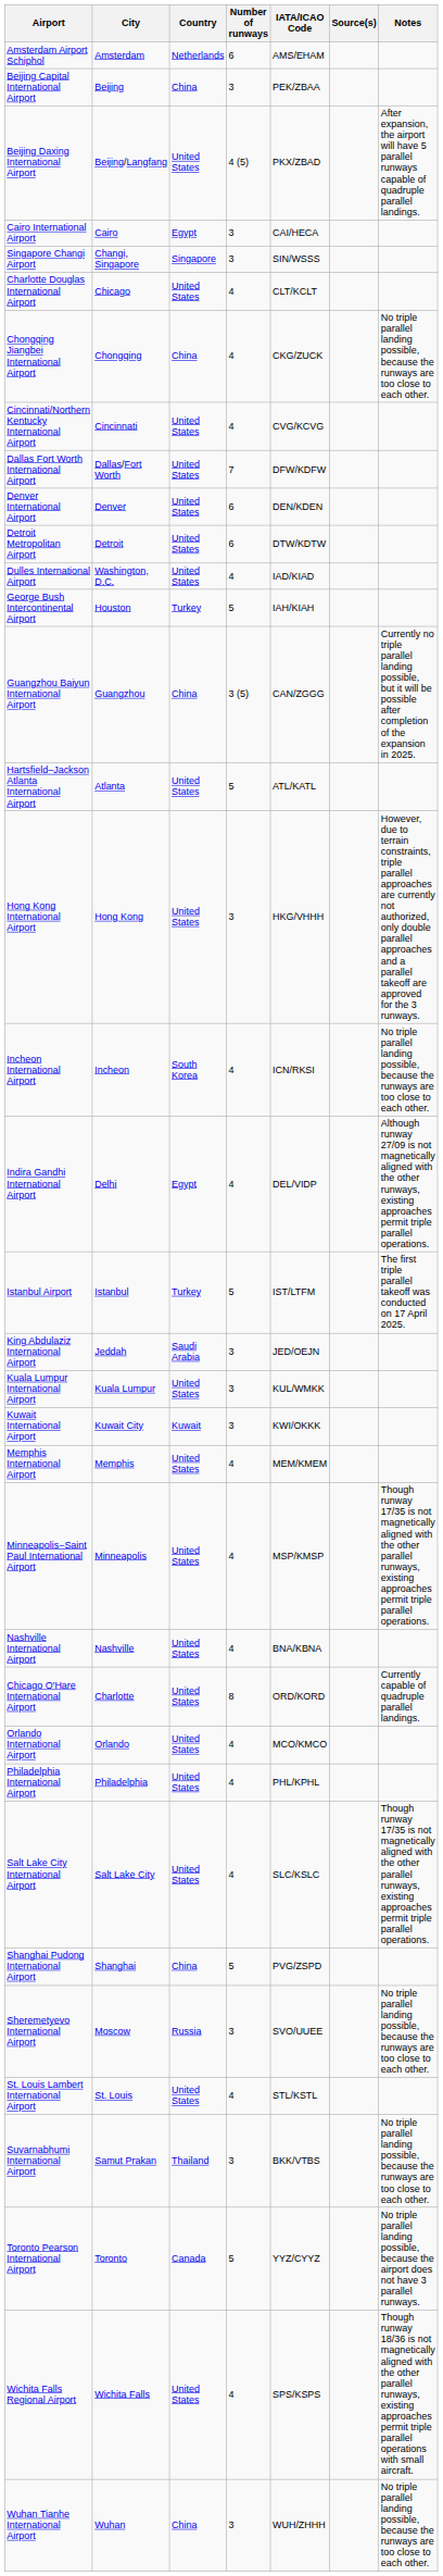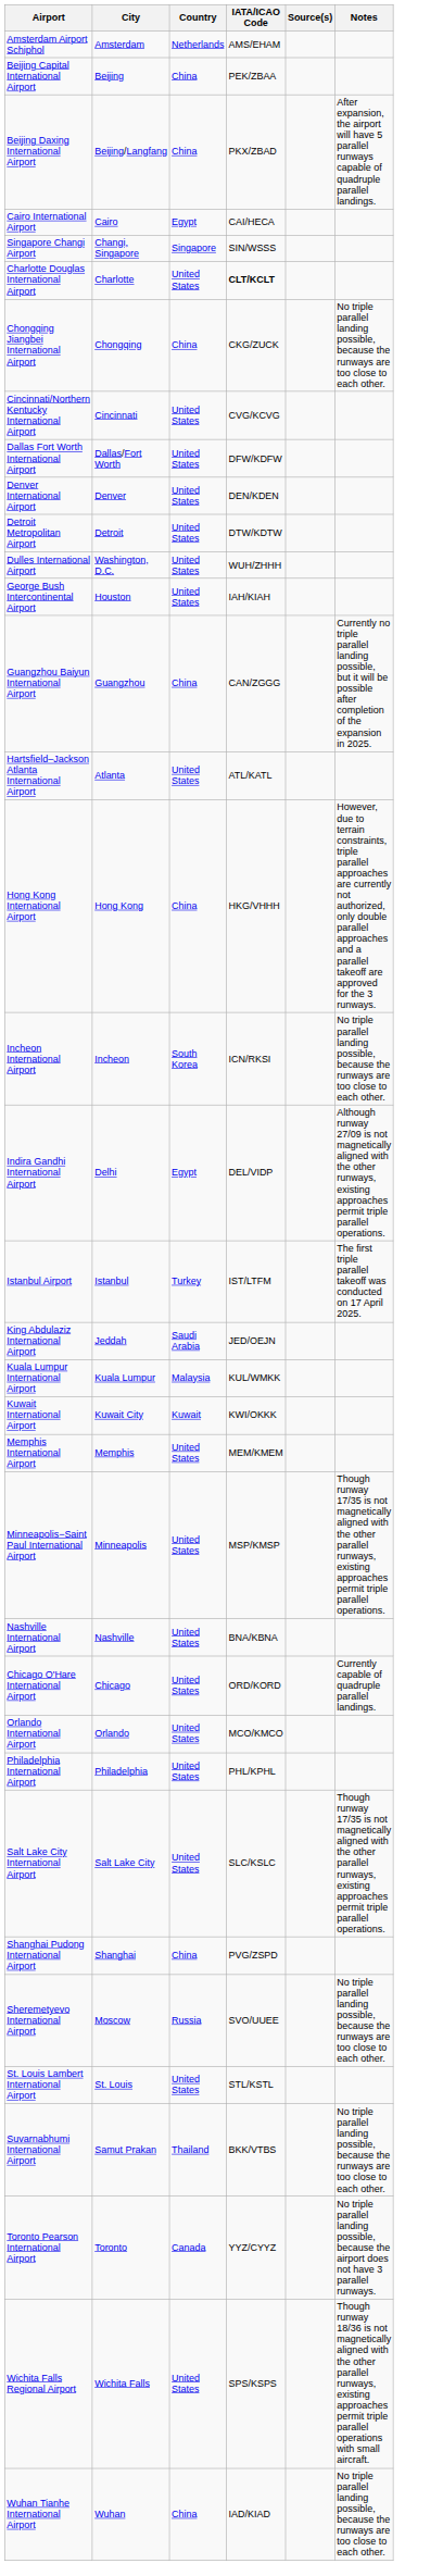 <table class="wikitable sortable">
 <tr>
 <th>Airport</th>
 <th>City</th>
 <th>Country</th>
-<th>Number of runways</th>
 <th>IATA/ICAO Code</th>
 <th class=unsortable>Source(s)</th>
 <th class=unsortable>Notes</th>
 </tr>
 <tr>
 <td><a href='#'>Amsterdam Airport Schiphol</a></td>
 <td><a href='#'>Amsterdam</a></td>
 <td><a href='#'>Netherlands</a></td>
-<td>6</td>
 <td>AMS/EHAM</td>
 <td></td>
 <td></td>
 </tr>
 <tr>
 <td><a href='#'>Beijing Capital International Airport</a></td>
 <td><a href='#'>Beijing</a></td>
 <td><a href='#'>China</a></td>
-<td>3</td>
 <td>PEK/ZBAA</td>
 <td></td>
 <td></td>
 </tr>
 <tr>
 <td><a href='#'>Beijing Daxing International Airport</a></td>
 <td><a href='#'>Beijing</a>/<a href='#'>Langfang</a></td>
-<td><a href='#'>United States</a></td>
-<td>4 (5)</td>
+<td><a href='#'>China</a></td>
 <td>PKX/ZBAD</td>
 <td></td>
 <td>After expansion, the airport will have 5 parallel runways capable of quadruple parallel landings.</td>
 </tr>
 <tr>
 <td><a href='#'>Cairo International Airport</a></td>
 <td><a href='#'>Cairo</a></td>
 <td><a href='#'>Egypt</a></td>
-<td>3</td>
 <td>CAI/HECA</td>
 <td></td>
 <td></td>
 </tr>
 <tr>
 <td><a href='#'>Singapore Changi Airport</a></td>
 <td><a href='#'>Changi, Singapore</a></td>
 <td><a href='#'>Singapore</a></td>
-<td>3</td>
 <td>SIN/WSSS</td>
 <td></td>
 <td></td>
 </tr>
 <tr>
 <td><a href='#'>Charlotte Douglas International Airport</a></td>
-<td><a href='#'>Chicago</a></td>
+<td><a href='#'>Charlotte</a></td>
 <td><a href='#'>United States</a></td>
-<td>4</td>
-<td>CLT/KCLT</td>
+<td><strong>CLT/KCLT</strong></td>
 <td></td>
 <td></td>
 </tr>
 <tr>
 <td><a href='#'>Chongqing Jiangbei International Airport</a></td>
 <td><a href='#'>Chongqing</a></td>
 <td><a href='#'>China</a></td>
-<td>4</td>
 <td>CKG/ZUCK</td>
 <td></td>
 <td>No triple parallel landing possible, because the runways are too close to each other.</td>
 </tr>
 <tr>
 <td><a href='#'>Cincinnati/Northern Kentucky International Airport</a></td>
 <td><a href='#'>Cincinnati</a></td>
 <td><a href='#'>United States</a></td>
-<td>4</td>
 <td>CVG/KCVG</td>
 <td></td>
 <td></td>
 </tr>
 <tr>
 <td><a href='#'>Dallas Fort Worth International Airport</a></td>
 <td><a href='#'>Dallas</a>/<a href='#'>Fort Worth</a></td>
 <td><a href='#'>United States</a></td>
-<td>7</td>
 <td>DFW/KDFW</td>
 <td></td>
 <td></td>
 </tr>
 <tr>
 <td><a href='#'>Denver International Airport</a></td>
 <td><a href='#'>Denver</a></td>
 <td><a href='#'>United States</a></td>
-<td>6</td>
 <td>DEN/KDEN</td>
 <td></td>
 <td></td>
 </tr>
 <tr>
 <td><a href='#'>Detroit Metropolitan Airport</a></td>
 <td><a href='#'>Detroit</a></td>
 <td><a href='#'>United States</a></td>
-<td>6</td>
 <td>DTW/KDTW</td>
 <td></td>
 <td></td>
 </tr>
 <tr>
 <td><a href='#'>Dulles International Airport</a></td>
 <td><a href='#'>Washington, D.C.</a></td>
 <td><a href='#'>United States</a></td>
-<td>4</td>
-<td>IAD/KIAD</td>
+<td>WUH/ZHHH</td>
 <td></td>
 <td></td>
 </tr>
 <tr>
 <td><a href='#'>George Bush Intercontinental Airport</a></td>
 <td><a href='#'>Houston</a></td>
-<td><a href='#'>Turkey</a></td>
-<td>5</td>
+<td><a href='#'>United States</a></td>
 <td>IAH/KIAH</td>
 <td></td>
 <td></td>
 </tr>
 <tr>
 <td><a href='#'>Guangzhou Baiyun International Airport</a></td>
 <td><a href='#'>Guangzhou</a></td>
 <td><a href='#'>China</a></td>
-<td>3 (5)</td>
 <td>CAN/ZGGG</td>
 <td></td>
 <td>Currently no triple parallel landing possible, but it will be possible after completion of the expansion in 2025.</td>
 </tr>
 <tr>
 <td><a href='#'>Hartsfield–Jackson Atlanta International Airport</a></td>
 <td><a href='#'>Atlanta</a></td>
 <td><a href='#'>United States</a></td>
-<td>5</td>
 <td>ATL/KATL</td>
 <td></td>
 <td></td>
 </tr>
 <tr>
 <td><a href='#'>Hong Kong International Airport</a></td>
 <td><a href='#'>Hong Kong</a></td>
-<td><a href='#'>United States</a></td>
-<td>3</td>
+<td><a href='#'>China</a></td>
 <td>HKG/VHHH</td>
 <td></td>
 <td>However, due to terrain constraints, triple parallel approaches are currently not authorized, only double parallel approaches and a parallel takeoff are approved for the 3 runways.</td>
 </tr>
 <tr>
 <td><a href='#'>Incheon International Airport</a></td>
 <td><a href='#'>Incheon</a></td>
 <td><a href='#'>South Korea</a></td>
-<td>4</td>
 <td>ICN/RKSI</td>
 <td></td>
 <td>No triple parallel landing possible, because the runways are too close to each other.</td>
 </tr>
 <tr>
 <td><a href='#'>Indira Gandhi International Airport</a></td>
 <td><a href='#'>Delhi</a></td>
 <td><a href='#'>Egypt</a></td>
-<td>4</td>
 <td>DEL/VIDP</td>
 <td></td>
 <td>Although runway 27/09 is not magnetically aligned with the other runways, existing approaches permit triple parallel operations.</td>
 </tr>
 <tr>
 <td><a href='#'>Istanbul Airport</a></td>
 <td><a href='#'>Istanbul</a></td>
 <td><a href='#'>Turkey</a></td>
-<td>5</td>
 <td>IST/LTFM</td>
 <td></td>
 <td>The first triple parallel takeoff was conducted on 17 April 2025.</td>
 </tr>
 <tr>
 <td><a href='#'>King Abdulaziz International Airport</a></td>
 <td><a href='#'>Jeddah</a></td>
 <td><a href='#'>Saudi Arabia</a></td>
-<td>3</td>
 <td>JED/OEJN</td>
 <td></td>
 <td></td>
 </tr>
 <tr>
 <td><a href='#'>Kuala Lumpur International Airport</a></td>
 <td><a href='#'>Kuala Lumpur</a></td>
-<td><a href='#'>United States</a></td>
-<td>3</td>
+<td><a href='#'>Malaysia</a></td>
 <td>KUL/WMKK</td>
 <td></td>
 <td></td>
 </tr>
 <tr>
 <td><a href='#'>Kuwait International Airport</a></td>
 <td><a href='#'>Kuwait City</a></td>
 <td><a href='#'>Kuwait</a></td>
-<td>3</td>
 <td>KWI/OKKK</td>
 <td></td>
 <td></td>
 </tr>
 <tr>
 <td><a href='#'>Memphis International Airport</a></td>
 <td><a href='#'>Memphis</a></td>
 <td><a href='#'>United States</a></td>
-<td>4</td>
 <td>MEM/KMEM</td>
 <td></td>
 <td></td>
 </tr>
 <tr>
 <td><a href='#'>Minneapolis−Saint Paul International Airport</a></td>
 <td><a href='#'>Minneapolis</a></td>
 <td><a href='#'>United States</a></td>
-<td>4</td>
 <td>MSP/KMSP</td>
 <td></td>
 <td>Though runway 17/35 is not magnetically aligned with the other parallel runways, existing approaches permit triple parallel operations.</td>
 </tr>
 <tr>
 <td><a href='#'>Nashville International Airport</a></td>
 <td><a href='#'>Nashville</a></td>
 <td><a href='#'>United States</a></td>
-<td>4</td>
 <td>BNA/KBNA</td>
 <td></td>
 <td></td>
 </tr>
 <tr>
 <td><a href='#'>Chicago O'Hare International Airport</a></td>
-<td><a href='#'>Charlotte</a></td>
+<td><a href='#'>Chicago</a></td>
 <td><a href='#'>United States</a></td>
-<td>8</td>
 <td>ORD/KORD</td>
 <td></td>
 <td>Currently capable of quadruple parallel landings.</td>
 </tr>
 <tr>
 <td><a href='#'>Orlando International Airport</a></td>
 <td><a href='#'>Orlando</a></td>
 <td><a href='#'>United States</a></td>
-<td>4</td>
 <td>MCO/KMCO</td>
 <td></td>
 <td></td>
 </tr>
 <tr>
 <td><a href='#'>Philadelphia International Airport</a></td>
 <td><a href='#'>Philadelphia</a></td>
 <td><a href='#'>United States</a></td>
-<td>4</td>
 <td>PHL/KPHL</td>
 <td></td>
 <td></td>
 </tr>
 <tr>
 <td><a href='#'>Salt Lake City International Airport</a></td>
 <td><a href='#'>Salt Lake City</a></td>
 <td><a href='#'>United States</a></td>
-<td>4</td>
 <td>SLC/KSLC</td>
 <td></td>
 <td>Though runway 17/35 is not magnetically aligned with the other parallel runways, existing approaches permit triple parallel operations.</td>
 </tr>
 <tr>
 <td><a href='#'>Shanghai Pudong International Airport</a></td>
 <td><a href='#'>Shanghai</a></td>
 <td><a href='#'>China</a></td>
-<td>5</td>
 <td>PVG/ZSPD</td>
 <td></td>
 <td></td>
 </tr>
 <tr>
 <td><a href='#'>Sheremetyevo International Airport</a></td>
 <td><a href='#'>Moscow</a></td>
 <td><a href='#'>Russia</a></td>
-<td>3</td>
 <td>SVO/UUEE</td>
 <td></td>
 <td>No triple parallel landing possible, because the runways are too close to each other.</td>
 </tr>
 <tr>
 <td><a href='#'>St. Louis Lambert International Airport</a></td>
 <td><a href='#'>St. Louis</a></td>
 <td><a href='#'>United States</a></td>
-<td>4</td>
 <td>STL/KSTL</td>
 <td></td>
 <td></td>
 </tr>
 <tr>
 <td><a href='#'>Suvarnabhumi International Airport</a></td>
 <td><a href='#'>Samut Prakan</a></td>
 <td><a href='#'>Thailand</a></td>
-<td>3</td>
 <td>BKK/VTBS</td>
 <td></td>
 <td>No triple parallel landing possible, because the runways are too close to each other.</td>
 </tr>
 <tr>
 <td><a href='#'>Toronto Pearson  International Airport</a></td>
 <td><a href='#'>Toronto</a></td>
 <td><a href='#'>Canada</a></td>
-<td>5</td>
 <td>YYZ/CYYZ</td>
 <td></td>
 <td>No triple parallel landing possible, because the airport does not have 3 parallel runways.</td>
 </tr>
 <tr>
 <td><a href='#'>Wichita Falls Regional Airport</a></td>
 <td><a href='#'>Wichita Falls</a></td>
 <td><a href='#'>United States</a></td>
-<td>4</td>
 <td>SPS/KSPS</td>
 <td></td>
 <td>Though runway 18/36 is not magnetically aligned with the other parallel runways, existing approaches permit triple parallel operations with small aircraft.</td>
 </tr>
 <tr>
 <td><a href='#'>Wuhan Tianhe International Airport</a></td>
 <td><a href='#'>Wuhan</a></td>
 <td><a href='#'>China</a></td>
-<td>3</td>
-<td>WUH/ZHHH</td>
+<td>IAD/KIAD</td>
 <td></td>
 <td>No triple parallel landing possible, because the runways are too close to each other.</td>
 </tr>
 </table>
